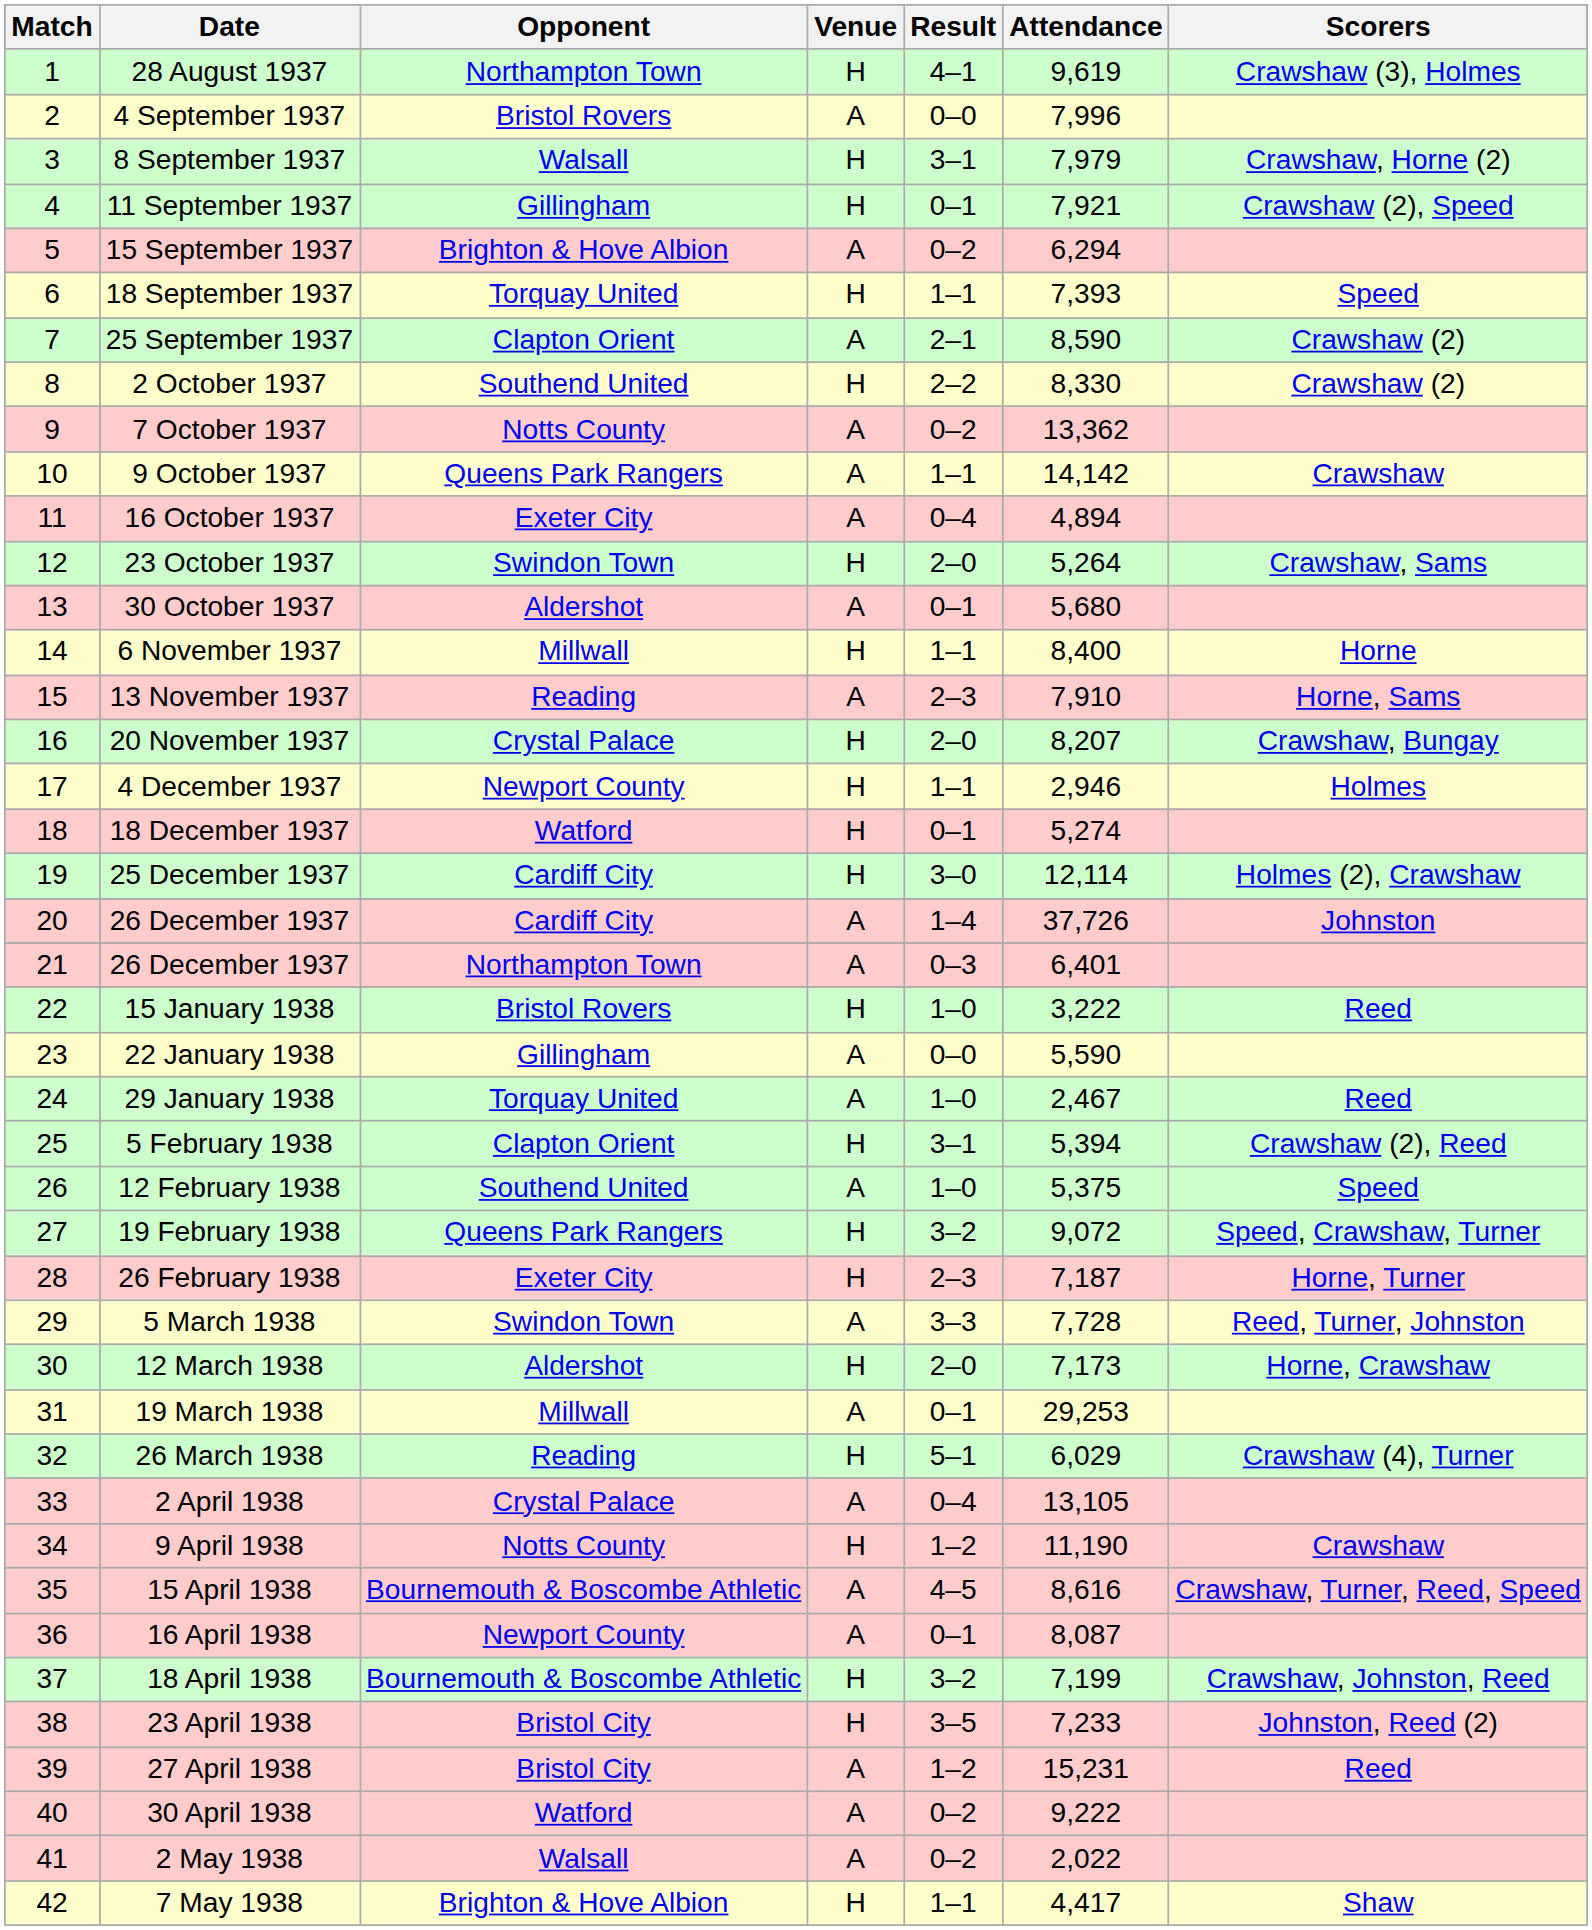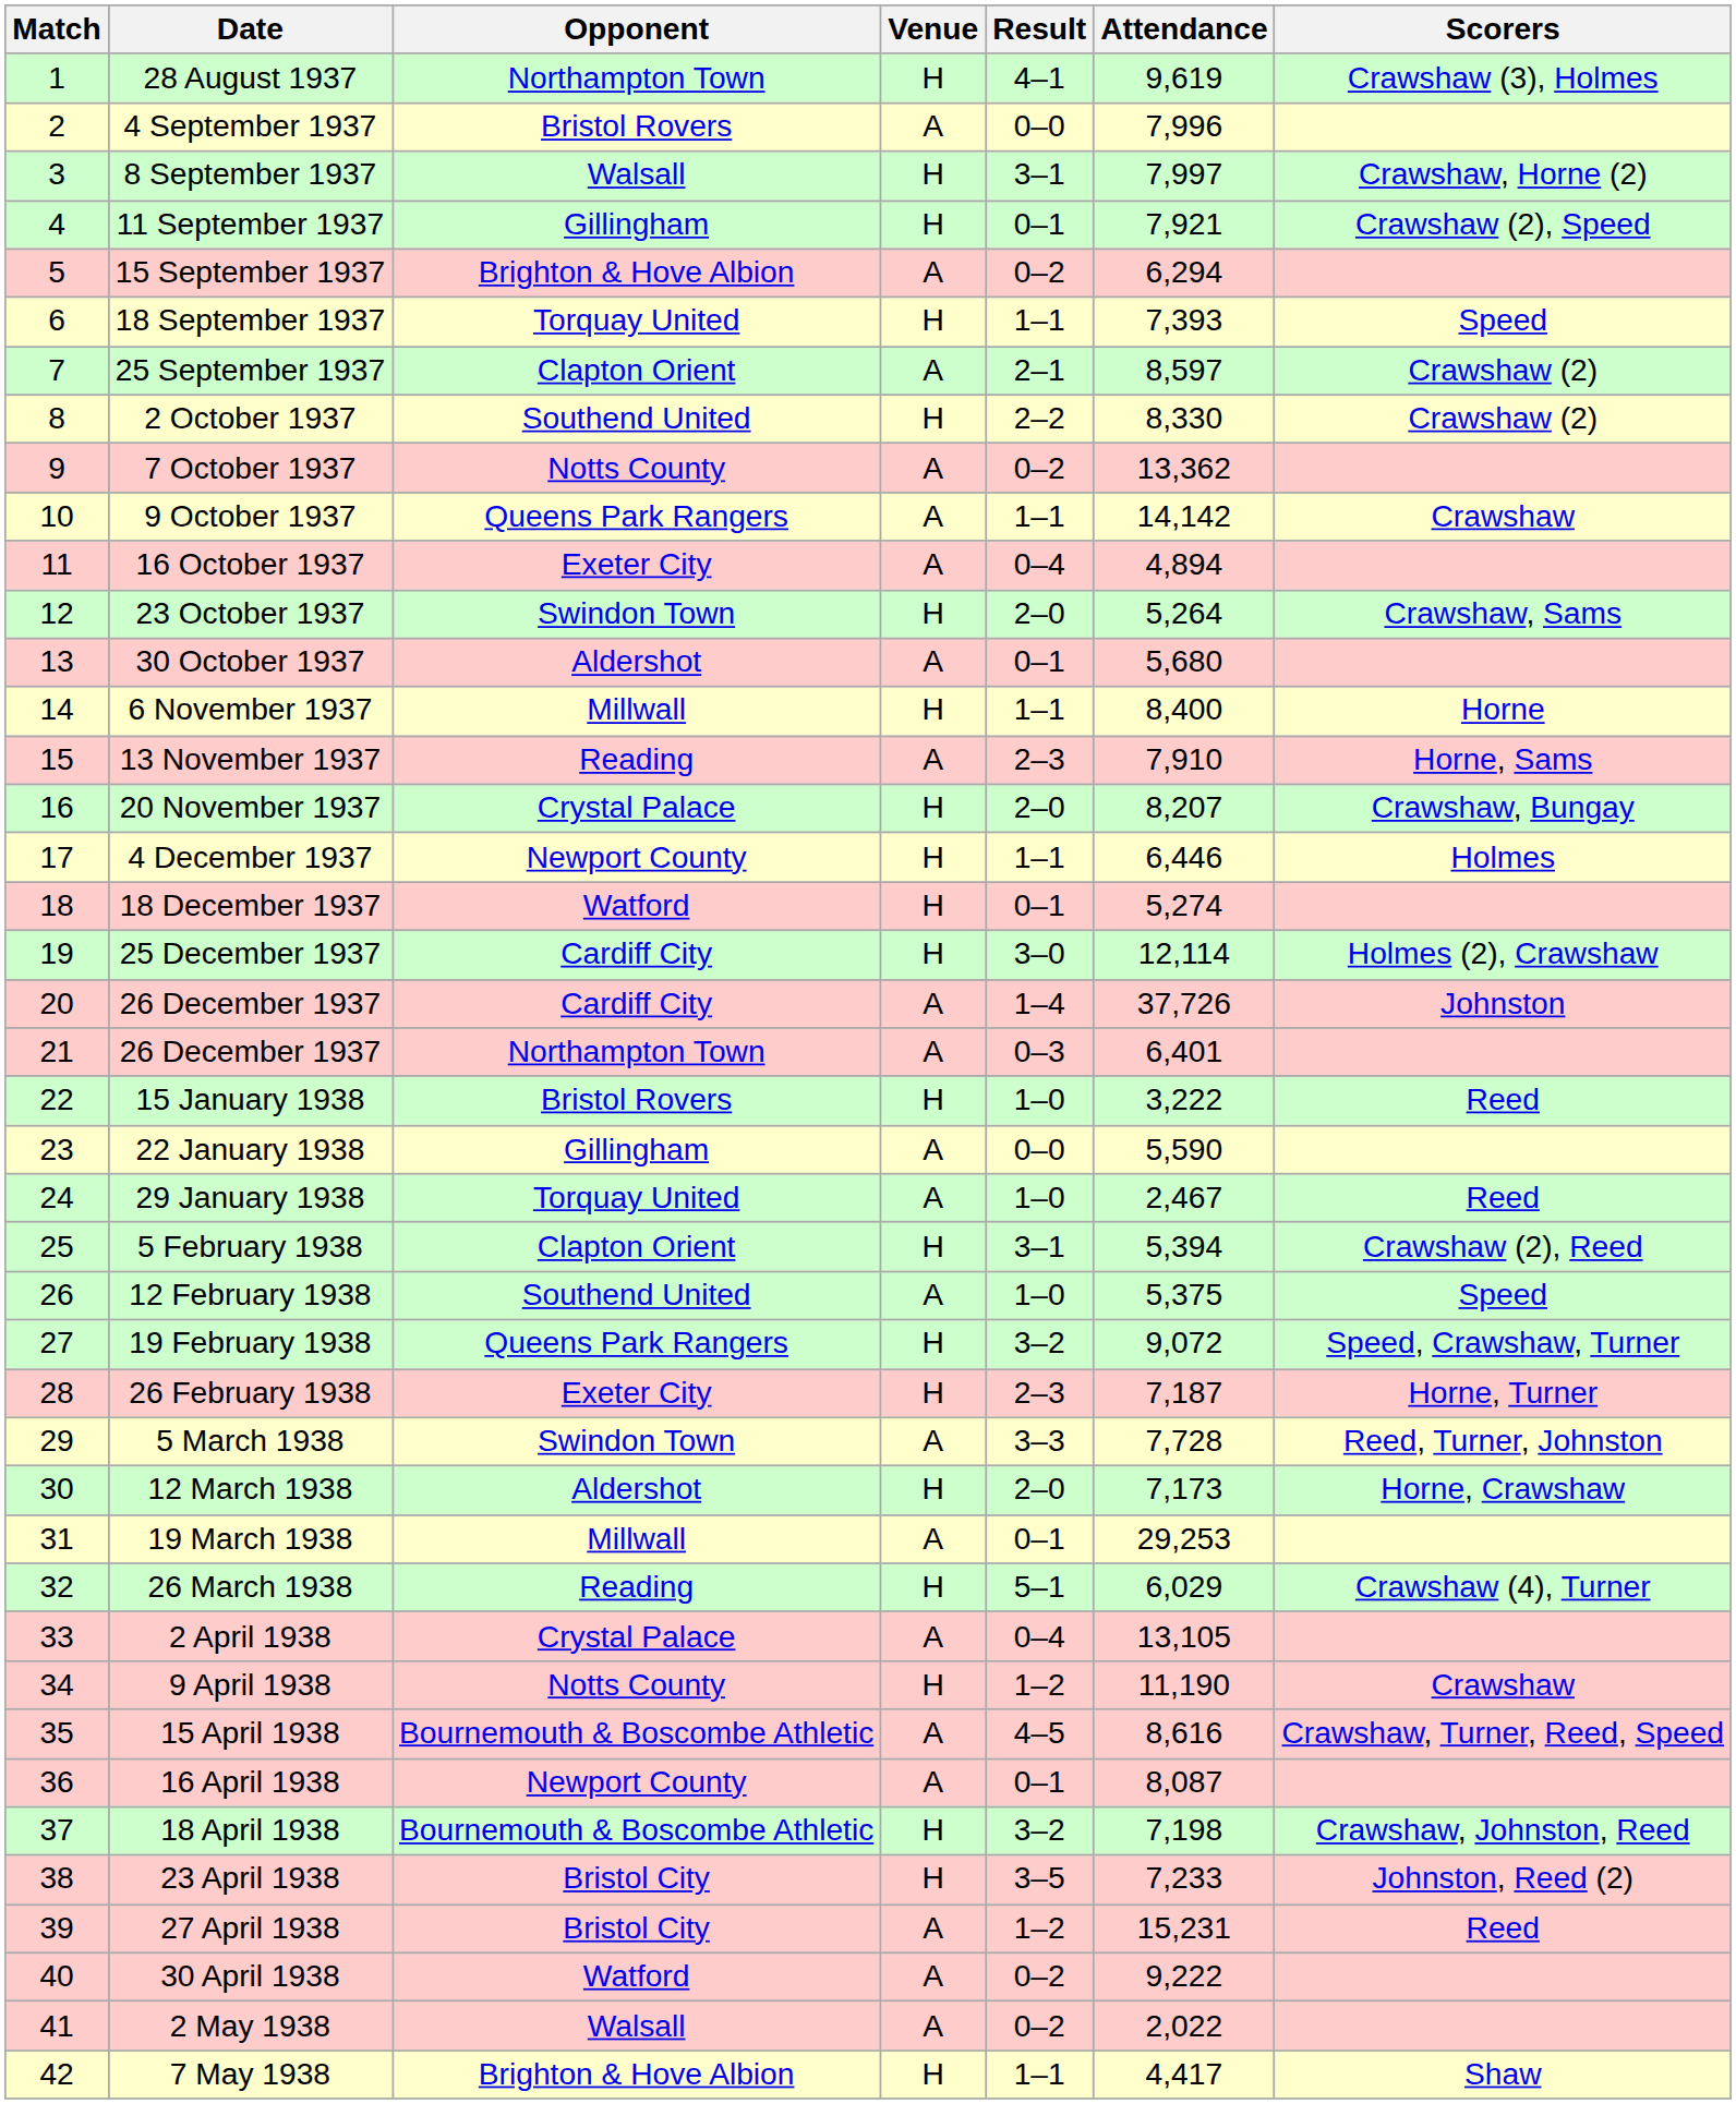 <table class="wikitable " style="font-size:100%; text-align:center">
 <tr>
 <th>Match</th>
 <th>Date</th>
 <th>Opponent</th>
 <th>Venue</th>
 <th>Result</th>
 <th>Attendance</th>
 <th>Scorers</th>
 </tr>
 <tr style="background: #CCFFCC;">
 <td>1</td>
 <td>28 August 1937</td>
 <td><a href='#'>Northampton Town</a></td>
 <td>H</td>
 <td>4–1</td>
 <td>9,619</td>
 <td><a href='#'>Crawshaw</a> (3), <a href='#'>Holmes</a></td>
 </tr>
 <tr style="background: #FFFFCC;">
 <td>2</td>
 <td>4 September 1937</td>
 <td><a href='#'>Bristol Rovers</a></td>
 <td>A</td>
 <td>0–0</td>
 <td>7,996</td>
 <td></td>
 </tr>
 <tr style="background: #CCFFCC;">
 <td>3</td>
 <td>8 September 1937</td>
 <td><a href='#'>Walsall</a></td>
 <td>H</td>
 <td>3–1</td>
-<td>7,979</td>
+<td>7,997</td>
 <td><a href='#'>Crawshaw</a>, <a href='#'>Horne</a> (2)</td>
 </tr>
 <tr style="background: #CCFFCC;">
 <td>4</td>
 <td>11 September 1937</td>
 <td><a href='#'>Gillingham</a></td>
 <td>H</td>
 <td>0–1</td>
 <td>7,921</td>
 <td><a href='#'>Crawshaw</a> (2), <a href='#'>Speed</a></td>
 </tr>
 <tr style="background: #FFCCCC;">
 <td>5</td>
 <td>15 September 1937</td>
 <td><a href='#'>Brighton & Hove Albion</a></td>
 <td>A</td>
 <td>0–2</td>
 <td>6,294</td>
 <td></td>
 </tr>
 <tr style="background: #FFFFCC;">
 <td>6</td>
 <td>18 September 1937</td>
 <td><a href='#'>Torquay United</a></td>
 <td>H</td>
 <td>1–1</td>
 <td>7,393</td>
 <td><a href='#'>Speed</a></td>
 </tr>
 <tr style="background: #CCFFCC;">
 <td>7</td>
 <td>25 September 1937</td>
 <td><a href='#'>Clapton Orient</a></td>
 <td>A</td>
 <td>2–1</td>
-<td>8,590</td>
+<td>8,597</td>
 <td><a href='#'>Crawshaw</a> (2)</td>
 </tr>
 <tr style="background: #FFFFCC;">
 <td>8</td>
 <td>2 October 1937</td>
 <td><a href='#'>Southend United</a></td>
 <td>H</td>
 <td>2–2</td>
 <td>8,330</td>
 <td><a href='#'>Crawshaw</a> (2)</td>
 </tr>
 <tr style="background: #FFCCCC;">
 <td>9</td>
 <td>7 October 1937</td>
 <td><a href='#'>Notts County</a></td>
 <td>A</td>
 <td>0–2</td>
 <td>13,362</td>
 <td></td>
 </tr>
 <tr style="background: #FFFFCC;">
 <td>10</td>
 <td>9 October 1937</td>
 <td><a href='#'>Queens Park Rangers</a></td>
 <td>A</td>
 <td>1–1</td>
 <td>14,142</td>
 <td><a href='#'>Crawshaw</a></td>
 </tr>
 <tr style="background: #FFCCCC;">
 <td>11</td>
 <td>16 October 1937</td>
 <td><a href='#'>Exeter City</a></td>
 <td>A</td>
 <td>0–4</td>
 <td>4,894</td>
 <td></td>
 </tr>
 <tr style="background: #CCFFCC;">
 <td>12</td>
 <td>23 October 1937</td>
 <td><a href='#'>Swindon Town</a></td>
 <td>H</td>
 <td>2–0</td>
 <td>5,264</td>
 <td><a href='#'>Crawshaw</a>, <a href='#'>Sams</a></td>
 </tr>
 <tr style="background: #FFCCCC;">
 <td>13</td>
 <td>30 October 1937</td>
 <td><a href='#'>Aldershot</a></td>
 <td>A</td>
 <td>0–1</td>
 <td>5,680</td>
 <td></td>
 </tr>
 <tr style="background: #FFFFCC;">
 <td>14</td>
 <td>6 November 1937</td>
 <td><a href='#'>Millwall</a></td>
 <td>H</td>
 <td>1–1</td>
 <td>8,400</td>
 <td><a href='#'>Horne</a></td>
 </tr>
 <tr style="background: #FFCCCC;">
 <td>15</td>
 <td>13 November 1937</td>
 <td><a href='#'>Reading</a></td>
 <td>A</td>
 <td>2–3</td>
 <td>7,910</td>
 <td><a href='#'>Horne</a>, <a href='#'>Sams</a></td>
 </tr>
 <tr style="background: #CCFFCC;">
 <td>16</td>
 <td>20 November 1937</td>
 <td><a href='#'>Crystal Palace</a></td>
 <td>H</td>
 <td>2–0</td>
 <td>8,207</td>
 <td><a href='#'>Crawshaw</a>, <a href='#'>Bungay</a></td>
 </tr>
 <tr style="background: #FFFFCC;">
 <td>17</td>
 <td>4 December 1937</td>
 <td><a href='#'>Newport County</a></td>
 <td>H</td>
 <td>1–1</td>
-<td>2,946</td>
+<td>6,446</td>
 <td><a href='#'>Holmes</a></td>
 </tr>
 <tr style="background: #FFCCCC;">
 <td>18</td>
 <td>18 December 1937</td>
 <td><a href='#'>Watford</a></td>
 <td>H</td>
 <td>0–1</td>
 <td>5,274</td>
 <td></td>
 </tr>
 <tr style="background: #CCFFCC;">
 <td>19</td>
 <td>25 December 1937</td>
 <td><a href='#'>Cardiff City</a></td>
 <td>H</td>
 <td>3–0</td>
 <td>12,114</td>
 <td><a href='#'>Holmes</a> (2), <a href='#'>Crawshaw</a></td>
 </tr>
 <tr style="background: #FFCCCC;">
 <td>20</td>
 <td>26 December 1937</td>
 <td><a href='#'>Cardiff City</a></td>
 <td>A</td>
 <td>1–4</td>
 <td>37,726</td>
 <td><a href='#'>Johnston</a></td>
 </tr>
 <tr style="background: #FFCCCC;">
 <td>21</td>
 <td>26 December 1937</td>
 <td><a href='#'>Northampton Town</a></td>
 <td>A</td>
 <td>0–3</td>
 <td>6,401</td>
 <td></td>
 </tr>
 <tr style="background: #CCFFCC;">
 <td>22</td>
 <td>15 January 1938</td>
 <td><a href='#'>Bristol Rovers</a></td>
 <td>H</td>
 <td>1–0</td>
 <td>3,222</td>
 <td><a href='#'>Reed</a></td>
 </tr>
 <tr style="background: #FFFFCC;">
 <td>23</td>
 <td>22 January 1938</td>
 <td><a href='#'>Gillingham</a></td>
 <td>A</td>
 <td>0–0</td>
 <td>5,590</td>
 <td></td>
 </tr>
 <tr style="background: #CCFFCC;">
 <td>24</td>
 <td>29 January 1938</td>
 <td><a href='#'>Torquay United</a></td>
 <td>A</td>
 <td>1–0</td>
 <td>2,467</td>
 <td><a href='#'>Reed</a></td>
 </tr>
 <tr style="background: #CCFFCC;">
 <td>25</td>
 <td>5 February 1938</td>
 <td><a href='#'>Clapton Orient</a></td>
 <td>H</td>
 <td>3–1</td>
 <td>5,394</td>
 <td><a href='#'>Crawshaw</a> (2), <a href='#'>Reed</a></td>
 </tr>
 <tr style="background: #CCFFCC;">
 <td>26</td>
 <td>12 February 1938</td>
 <td><a href='#'>Southend United</a></td>
 <td>A</td>
 <td>1–0</td>
 <td>5,375</td>
 <td><a href='#'>Speed</a></td>
 </tr>
 <tr style="background: #CCFFCC;">
 <td>27</td>
 <td>19 February 1938</td>
 <td><a href='#'>Queens Park Rangers</a></td>
 <td>H</td>
 <td>3–2</td>
 <td>9,072</td>
 <td><a href='#'>Speed</a>, <a href='#'>Crawshaw</a>, <a href='#'>Turner</a></td>
 </tr>
 <tr style="background: #FFCCCC;">
 <td>28</td>
 <td>26 February 1938</td>
 <td><a href='#'>Exeter City</a></td>
 <td>H</td>
 <td>2–3</td>
 <td>7,187</td>
 <td><a href='#'>Horne</a>, <a href='#'>Turner</a></td>
 </tr>
 <tr style="background: #FFFFCC;">
 <td>29</td>
 <td>5 March 1938</td>
 <td><a href='#'>Swindon Town</a></td>
 <td>A</td>
 <td>3–3</td>
 <td>7,728</td>
 <td><a href='#'>Reed</a>, <a href='#'>Turner</a>, <a href='#'>Johnston</a></td>
 </tr>
 <tr style="background: #CCFFCC;">
 <td>30</td>
 <td>12 March 1938</td>
 <td><a href='#'>Aldershot</a></td>
 <td>H</td>
 <td>2–0</td>
 <td>7,173</td>
 <td><a href='#'>Horne</a>, <a href='#'>Crawshaw</a></td>
 </tr>
 <tr style="background: #FFFFCC;">
 <td>31</td>
 <td>19 March 1938</td>
 <td><a href='#'>Millwall</a></td>
 <td>A</td>
 <td>0–1</td>
 <td>29,253</td>
 <td></td>
 </tr>
 <tr style="background: #CCFFCC;">
 <td>32</td>
 <td>26 March 1938</td>
 <td><a href='#'>Reading</a></td>
 <td>H</td>
 <td>5–1</td>
 <td>6,029</td>
 <td><a href='#'>Crawshaw</a> (4), <a href='#'>Turner</a></td>
 </tr>
 <tr style="background: #FFCCCC;">
 <td>33</td>
 <td>2 April 1938</td>
 <td><a href='#'>Crystal Palace</a></td>
 <td>A</td>
 <td>0–4</td>
 <td>13,105</td>
 <td></td>
 </tr>
 <tr style="background: #FFCCCC;">
 <td>34</td>
 <td>9 April 1938</td>
 <td><a href='#'>Notts County</a></td>
 <td>H</td>
 <td>1–2</td>
 <td>11,190</td>
 <td><a href='#'>Crawshaw</a></td>
 </tr>
 <tr style="background: #FFCCCC;">
 <td>35</td>
 <td>15 April 1938</td>
 <td><a href='#'>Bournemouth & Boscombe Athletic</a></td>
 <td>A</td>
 <td>4–5</td>
 <td>8,616</td>
 <td><a href='#'>Crawshaw</a>, <a href='#'>Turner</a>, <a href='#'>Reed</a>, <a href='#'>Speed</a></td>
 </tr>
 <tr style="background: #FFCCCC;">
 <td>36</td>
 <td>16 April 1938</td>
 <td><a href='#'>Newport County</a></td>
 <td>A</td>
 <td>0–1</td>
 <td>8,087</td>
 <td></td>
 </tr>
 <tr style="background: #CCFFCC;">
 <td>37</td>
 <td>18 April 1938</td>
 <td><a href='#'>Bournemouth & Boscombe Athletic</a></td>
 <td>H</td>
 <td>3–2</td>
-<td>7,199</td>
+<td>7,198</td>
 <td><a href='#'>Crawshaw</a>, <a href='#'>Johnston</a>, <a href='#'>Reed</a></td>
 </tr>
 <tr style="background: #FFCCCC;">
 <td>38</td>
 <td>23 April 1938</td>
 <td><a href='#'>Bristol City</a></td>
 <td>H</td>
 <td>3–5</td>
 <td>7,233</td>
 <td><a href='#'>Johnston</a>, <a href='#'>Reed</a> (2)</td>
 </tr>
 <tr style="background: #FFCCCC;">
 <td>39</td>
 <td>27 April 1938</td>
 <td><a href='#'>Bristol City</a></td>
 <td>A</td>
 <td>1–2</td>
 <td>15,231</td>
 <td><a href='#'>Reed</a></td>
 </tr>
 <tr style="background: #FFCCCC;">
 <td>40</td>
 <td>30 April 1938</td>
 <td><a href='#'>Watford</a></td>
 <td>A</td>
 <td>0–2</td>
 <td>9,222</td>
 <td></td>
 </tr>
 <tr style="background: #FFCCCC;">
 <td>41</td>
 <td>2 May 1938</td>
 <td><a href='#'>Walsall</a></td>
 <td>A</td>
 <td>0–2</td>
 <td>2,022</td>
 <td></td>
 </tr>
 <tr style="background: #FFFFCC;">
 <td>42</td>
 <td>7 May 1938</td>
 <td><a href='#'>Brighton & Hove Albion</a></td>
 <td>H</td>
 <td>1–1</td>
 <td>4,417</td>
 <td><a href='#'>Shaw</a></td>
 </tr>
 </table>
